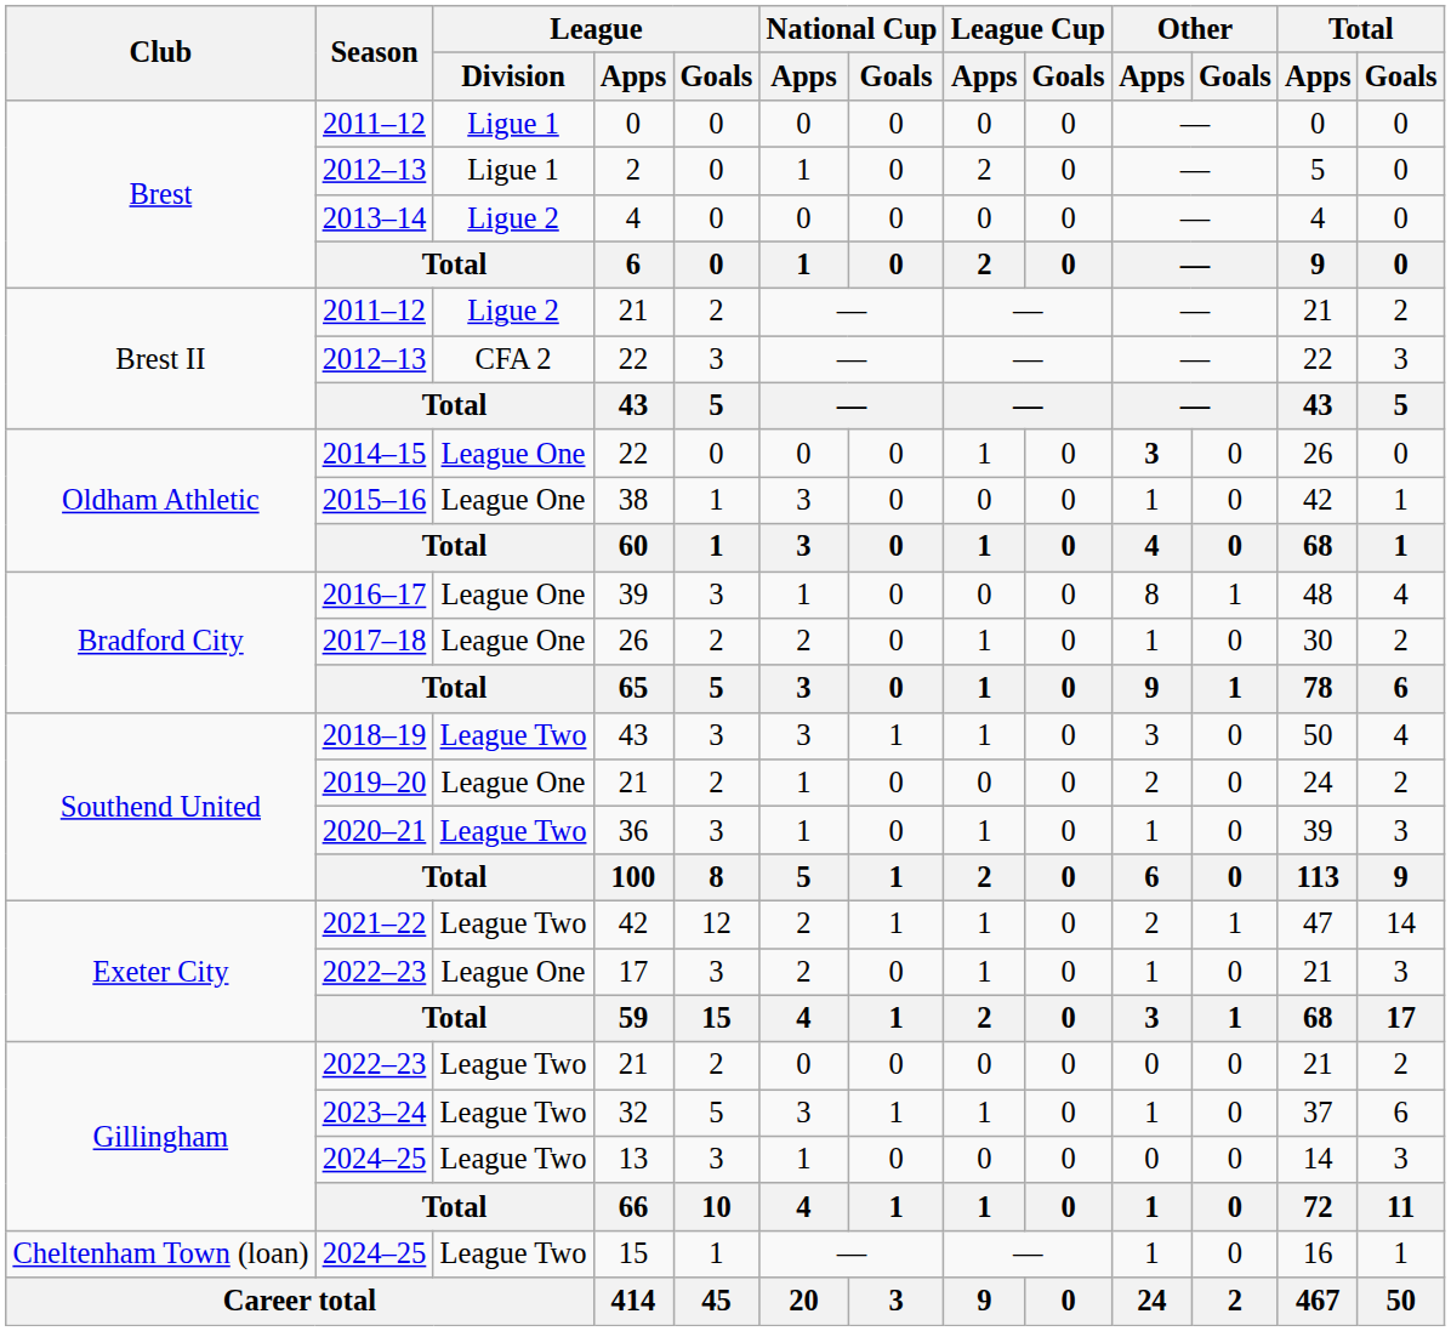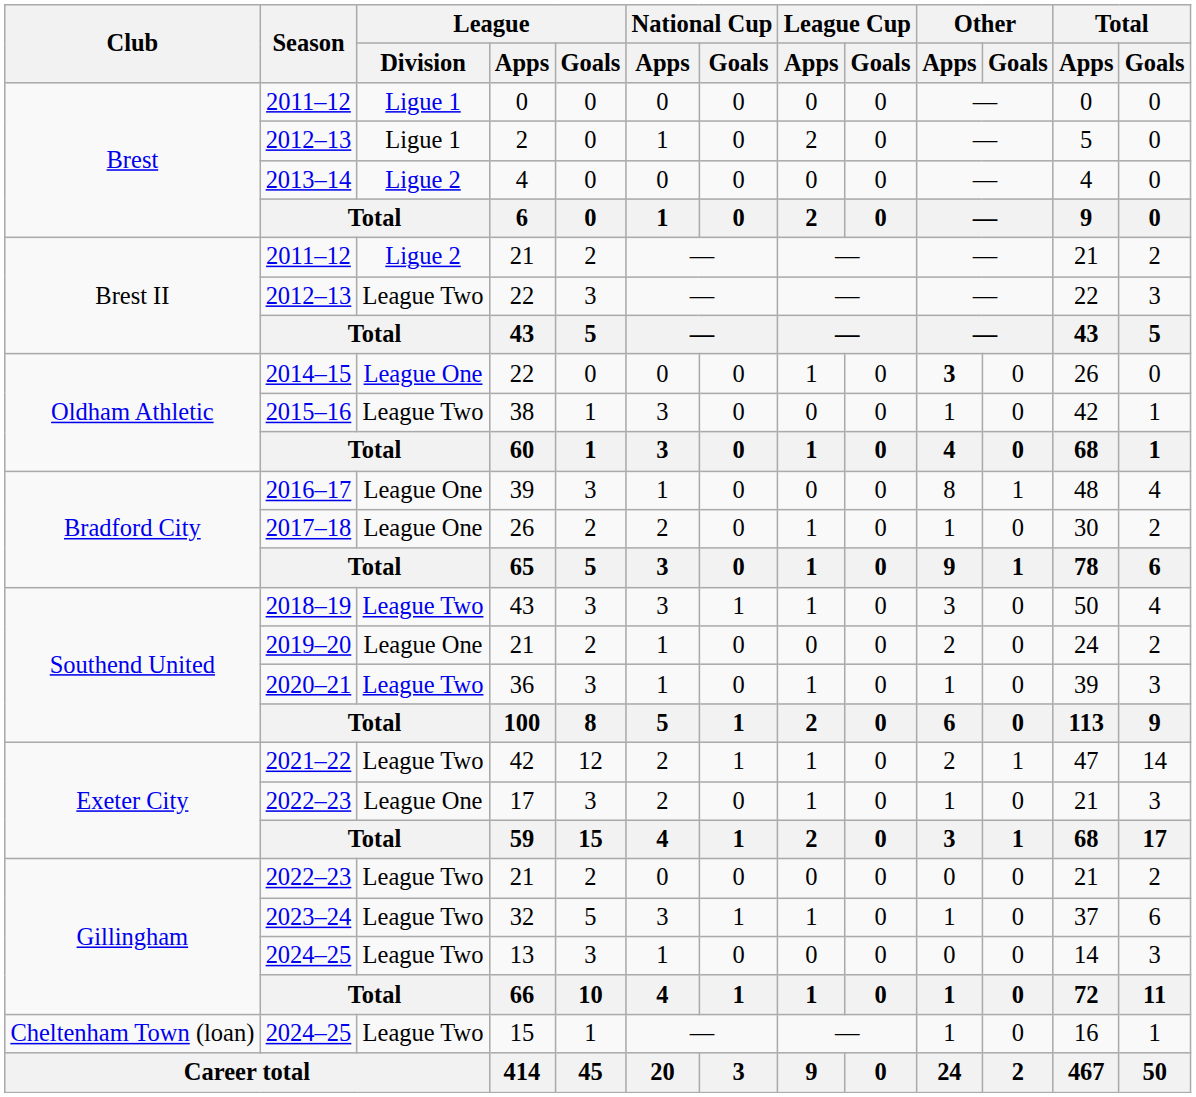 <table class=wikitable style="text-align: center">
 <tr>
 <th rowspan=2>Club</th>
 <th rowspan=2>Season</th>
 <th colspan=3>League</th>
 <th colspan=2>National Cup </th>
 <th colspan=2>League Cup </th>
 <th colspan=2>Other</th>
 <th colspan=2>Total</th>
 </tr>
 <tr>
 <th>Division</th>
 <th>Apps</th>
 <th>Goals</th>
 <th>Apps</th>
 <th>Goals</th>
 <th>Apps</th>
 <th>Goals</th>
 <th>Apps</th>
 <th>Goals</th>
 <th>Apps</th>
 <th>Goals</th>
 </tr>
 <tr>
 <td rowspan=4><a href='#'>Brest</a></td>
 <td><a href='#'>2011–12</a></td>
 <td><a href='#'>Ligue 1</a></td>
 <td>0</td>
 <td>0</td>
 <td>0</td>
 <td>0</td>
 <td>0</td>
 <td>0</td>
 <td colspan=2>—</td>
 <td>0</td>
 <td>0</td>
 </tr>
 <tr>
 <td><a href='#'>2012–13</a></td>
 <td>Ligue 1</td>
 <td>2</td>
 <td>0</td>
 <td>1</td>
 <td>0</td>
 <td>2</td>
 <td>0</td>
 <td colspan=2>—</td>
 <td>5</td>
 <td>0</td>
 </tr>
 <tr>
 <td><a href='#'>2013–14</a></td>
 <td><a href='#'>Ligue 2</a></td>
 <td>4</td>
 <td>0</td>
 <td>0</td>
 <td>0</td>
 <td>0</td>
 <td>0</td>
 <td colspan=2>—</td>
 <td>4</td>
 <td>0</td>
 </tr>
 <tr>
 <th colspan=2>Total</th>
 <th>6</th>
 <th>0</th>
 <th>1</th>
 <th>0</th>
 <th>2</th>
 <th>0</th>
 <th colspan=2>—</th>
 <th>9</th>
 <th>0</th>
 </tr>
 <tr>
 <td rowspan=3>Brest II</td>
 <td><a href='#'>2011–12</a></td>
 <td><a href='#'>Ligue 2</a></td>
 <td>21</td>
 <td>2</td>
 <td colspan=2>—</td>
 <td colspan=2>—</td>
 <td colspan=2>—</td>
 <td>21</td>
 <td>2</td>
 </tr>
 <tr>
 <td><a href='#'>2012–13</a></td>
-<td>CFA 2</td>
+<td>League Two</td>
 <td>22</td>
 <td>3</td>
 <td colspan=2>—</td>
 <td colspan=2>—</td>
 <td colspan=2>—</td>
 <td>22</td>
 <td>3</td>
 </tr>
 <tr>
 <th colspan=2>Total</th>
 <th>43</th>
 <th>5</th>
 <th colspan=2>—</th>
 <th colspan=2>—</th>
 <th colspan=2>—</th>
 <th>43</th>
 <th>5</th>
 </tr>
 <tr>
 <td rowspan=3><a href='#'>Oldham Athletic</a></td>
 <td><a href='#'>2014–15</a></td>
 <td><a href='#'>League One</a></td>
 <td>22</td>
 <td>0</td>
 <td>0</td>
 <td>0</td>
 <td>1</td>
 <td>0</td>
 <td><strong>3</strong></td>
 <td>0</td>
 <td>26</td>
 <td>0</td>
 </tr>
 <tr>
 <td><a href='#'>2015–16</a></td>
-<td>League One</td>
+<td>League Two</td>
 <td>38</td>
 <td>1</td>
 <td>3</td>
 <td>0</td>
 <td>0</td>
 <td>0</td>
 <td>1</td>
 <td>0</td>
 <td>42</td>
 <td>1</td>
 </tr>
 <tr>
 <th colspan=2>Total</th>
 <th>60</th>
 <th>1</th>
 <th>3</th>
 <th>0</th>
 <th>1</th>
 <th>0</th>
 <th>4</th>
 <th>0</th>
 <th>68</th>
 <th>1</th>
 </tr>
 <tr>
 <td rowspan=3><a href='#'>Bradford City</a></td>
 <td><a href='#'>2016–17</a></td>
 <td>League One</td>
 <td>39</td>
 <td>3</td>
 <td>1</td>
 <td>0</td>
 <td>0</td>
 <td>0</td>
 <td>8</td>
 <td>1</td>
 <td>48</td>
 <td>4</td>
 </tr>
 <tr>
 <td><a href='#'>2017–18</a></td>
 <td>League One</td>
 <td>26</td>
 <td>2</td>
 <td>2</td>
 <td>0</td>
 <td>1</td>
 <td>0</td>
 <td>1</td>
 <td>0</td>
 <td>30</td>
 <td>2</td>
 </tr>
 <tr>
 <th colspan=2>Total</th>
 <th>65</th>
 <th>5</th>
 <th>3</th>
 <th>0</th>
 <th>1</th>
 <th>0</th>
 <th>9</th>
 <th>1</th>
 <th>78</th>
 <th>6</th>
 </tr>
 <tr>
 <td rowspan=4><a href='#'>Southend United</a></td>
 <td><a href='#'>2018–19</a></td>
 <td><a href='#'>League Two</a></td>
 <td>43</td>
 <td>3</td>
 <td>3</td>
 <td>1</td>
 <td>1</td>
 <td>0</td>
 <td>3</td>
 <td>0</td>
 <td>50</td>
 <td>4</td>
 </tr>
 <tr>
 <td><a href='#'>2019–20</a></td>
 <td>League One</td>
 <td>21</td>
 <td>2</td>
 <td>1</td>
 <td>0</td>
 <td>0</td>
 <td>0</td>
 <td>2</td>
 <td>0</td>
 <td>24</td>
 <td>2</td>
 </tr>
 <tr>
 <td><a href='#'>2020–21</a></td>
 <td><a href='#'>League Two</a></td>
 <td>36</td>
 <td>3</td>
 <td>1</td>
 <td>0</td>
 <td>1</td>
 <td>0</td>
 <td>1</td>
 <td>0</td>
 <td>39</td>
 <td>3</td>
 </tr>
 <tr>
 <th colspan=2>Total</th>
 <th>100</th>
 <th>8</th>
 <th>5</th>
 <th>1</th>
 <th>2</th>
 <th>0</th>
 <th>6</th>
 <th>0</th>
 <th>113</th>
 <th>9</th>
 </tr>
 <tr>
 <td rowspan=3><a href='#'>Exeter City</a></td>
 <td><a href='#'>2021–22</a></td>
 <td>League Two</td>
 <td>42</td>
 <td>12</td>
 <td>2</td>
 <td>1</td>
 <td>1</td>
 <td>0</td>
 <td>2</td>
 <td>1</td>
 <td>47</td>
 <td>14</td>
 </tr>
 <tr>
 <td><a href='#'>2022–23</a></td>
 <td>League One</td>
 <td>17</td>
 <td>3</td>
 <td>2</td>
 <td>0</td>
 <td>1</td>
 <td>0</td>
 <td>1</td>
 <td>0</td>
 <td>21</td>
 <td>3</td>
 </tr>
 <tr>
 <th colspan=2>Total</th>
 <th>59</th>
 <th>15</th>
 <th>4</th>
 <th>1</th>
 <th>2</th>
 <th>0</th>
 <th>3</th>
 <th>1</th>
 <th>68</th>
 <th>17</th>
 </tr>
 <tr>
 <td rowspan=4><a href='#'>Gillingham</a></td>
 <td><a href='#'>2022–23</a></td>
 <td>League Two</td>
 <td>21</td>
 <td>2</td>
 <td>0</td>
 <td>0</td>
 <td>0</td>
 <td>0</td>
 <td>0</td>
 <td>0</td>
 <td>21</td>
 <td>2</td>
 </tr>
 <tr>
 <td><a href='#'>2023–24</a></td>
 <td>League Two</td>
 <td>32</td>
 <td>5</td>
 <td>3</td>
 <td>1</td>
 <td>1</td>
 <td>0</td>
 <td>1</td>
 <td>0</td>
 <td>37</td>
 <td>6</td>
 </tr>
 <tr>
 <td><a href='#'>2024–25</a></td>
 <td>League Two</td>
 <td>13</td>
 <td>3</td>
 <td>1</td>
 <td>0</td>
 <td>0</td>
 <td>0</td>
 <td>0</td>
 <td>0</td>
 <td>14</td>
 <td>3</td>
 </tr>
 <tr>
 <th colspan=2>Total</th>
 <th>66</th>
 <th>10</th>
 <th>4</th>
 <th>1</th>
 <th>1</th>
 <th>0</th>
 <th>1</th>
 <th>0</th>
 <th>72</th>
 <th>11</th>
 </tr>
 <tr>
 <td><a href='#'>Cheltenham Town</a> (loan)</td>
 <td><a href='#'>2024–25</a></td>
 <td>League Two</td>
 <td>15</td>
 <td>1</td>
 <td colspan=2>—</td>
 <td colspan=2>—</td>
 <td>1</td>
 <td>0</td>
 <td>16</td>
 <td>1</td>
 </tr>
 <tr>
 <th colspan="3">Career total</th>
 <th>414</th>
 <th>45</th>
 <th>20</th>
 <th>3</th>
 <th>9</th>
 <th>0</th>
 <th>24</th>
 <th>2</th>
 <th>467</th>
 <th>50</th>
 </tr>
 </table>
